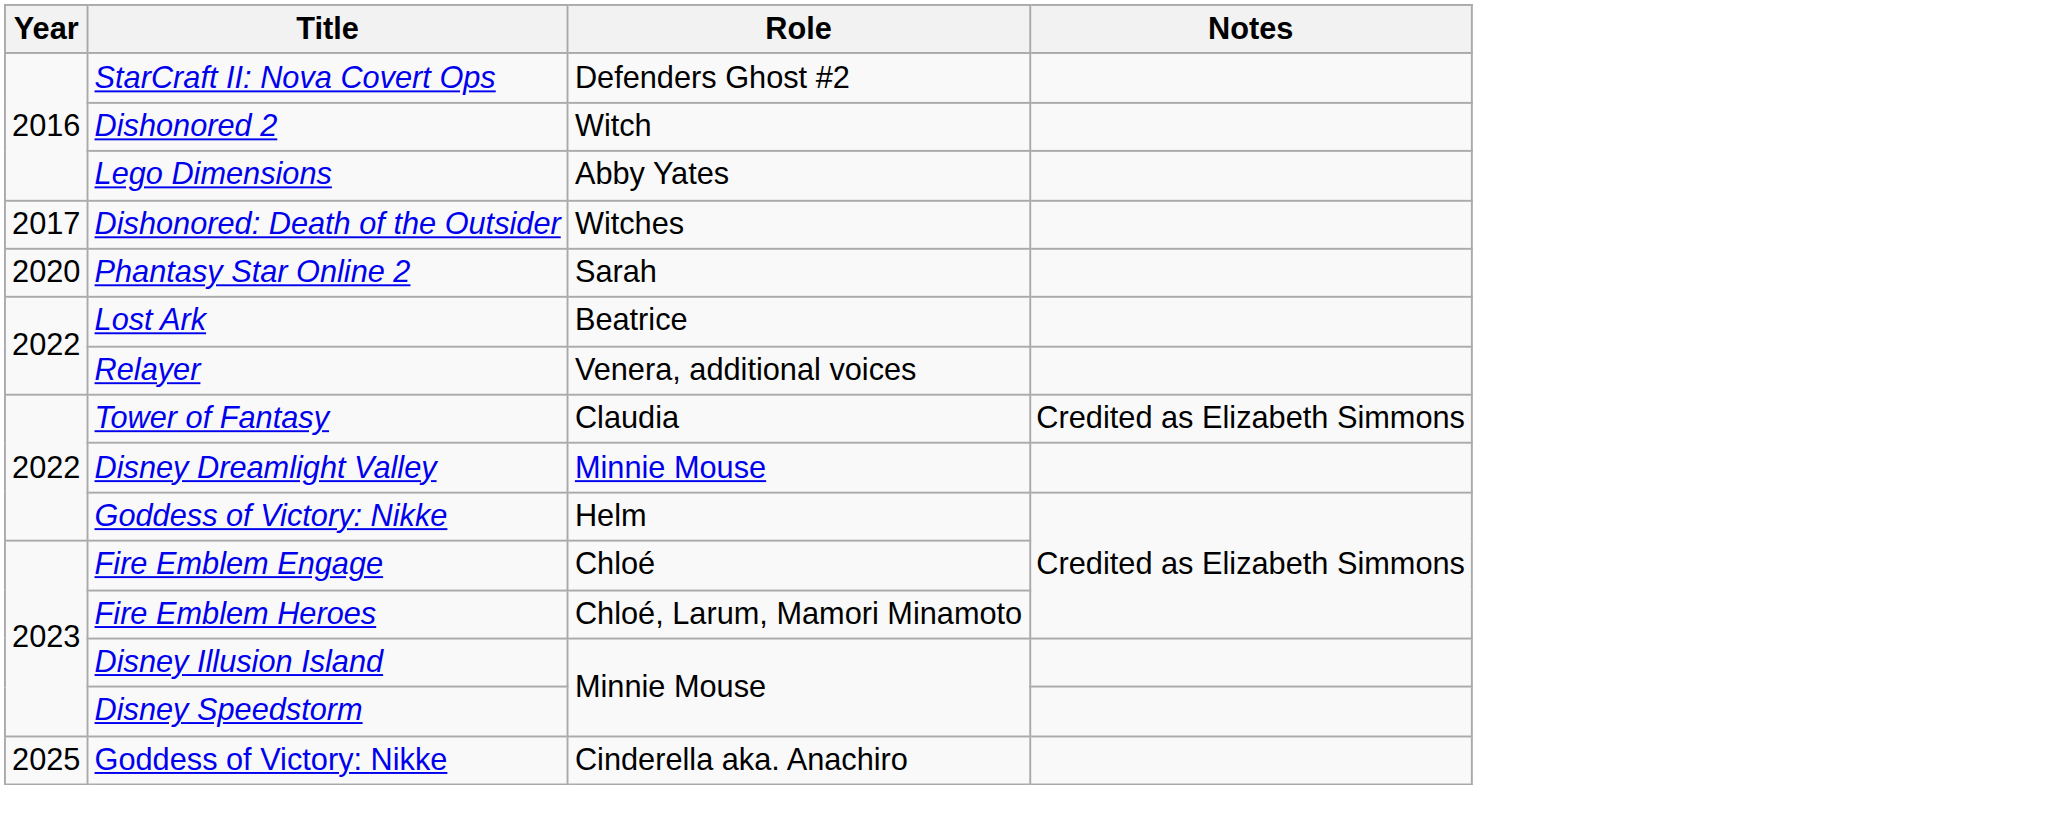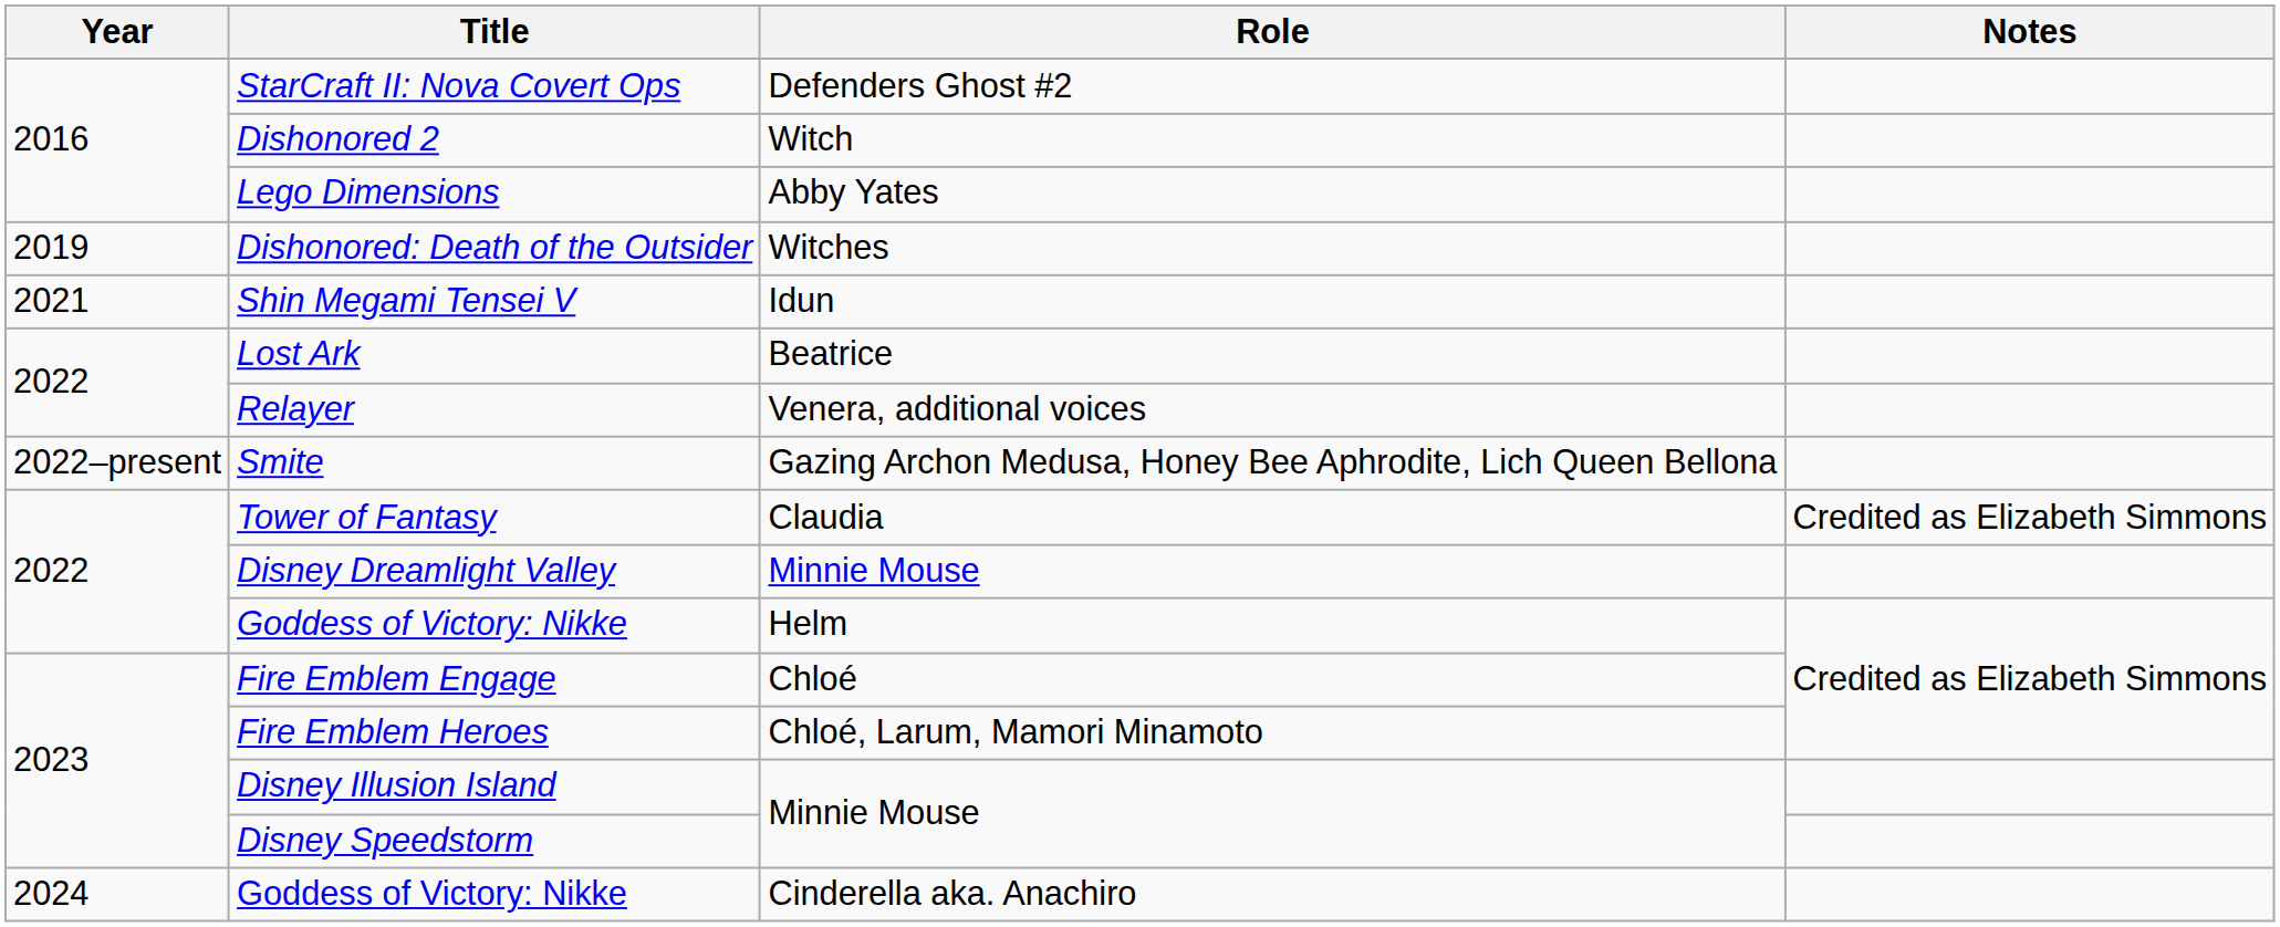 <table class="wikitable sortable">
 <tr>
 <th>Year</th>
 <th>Title</th>
 <th>Role</th>
 <th>Notes</th>
 </tr>
 <tr>
 <td rowspan="3">2016</td>
 <td><em><a href='#'>StarCraft II: Nova Covert Ops</a></em></td>
 <td>Defenders Ghost #2</td>
 <td></td>
 </tr>
 <tr>
 <td><em><a href='#'>Dishonored 2</a></em></td>
 <td>Witch</td>
 <td></td>
 </tr>
 <tr>
 <td><em><a href='#'>Lego Dimensions</a></em></td>
 <td>Abby Yates</td>
 <td></td>
 </tr>
 <tr>
-<td>2017</td>
+<td>2019</td>
 <td><em><a href='#'>Dishonored: Death of the Outsider</a></em></td>
 <td>Witches</td>
 <td></td>
 </tr>
 <tr>
-<td>2020</td>
-<td><em><a href='#'>Phantasy Star Online 2</a></em></td>
-<td>Sarah</td>
+<td>2021</td>
+<td><em><a href='#'>Shin Megami Tensei V</a></em></td>
+<td>Idun</td>
 <td></td>
 </tr>
 <tr>
 <td rowspan="2">2022</td>
 <td><em><a href='#'>Lost Ark</a></em></td>
 <td>Beatrice</td>
 <td></td>
 </tr>
 <tr>
 <td><em><a href='#'>Relayer</a></em></td>
 <td>Venera, additional voices</td>
+<td></td>
+</tr>
+<tr>
+<td>2022–present</td>
+<td><em><a href='#'>Smite</a></em></td>
+<td>Gazing Archon Medusa, Honey Bee Aphrodite, Lich Queen Bellona</td>
 <td></td>
 </tr>
 <tr>
 <td rowspan="3">2022</td>
 <td><em><a href='#'>Tower of Fantasy</a></em></td>
 <td>Claudia</td>
 <td>Credited as Elizabeth Simmons</td>
 </tr>
 <tr>
 <td><em><a href='#'>Disney Dreamlight Valley</a></em></td>
 <td><a href='#'>Minnie Mouse</a></td>
 <td></td>
 </tr>
 <tr>
 <td><em><a href='#'>Goddess of Victory: Nikke</a></em></td>
 <td>Helm</td>
 <td rowspan="3">Credited as Elizabeth Simmons</td>
 </tr>
 <tr>
 <td rowspan="4">2023</td>
 <td><em><a href='#'>Fire Emblem Engage</a></em></td>
 <td>Chloé</td>
 </tr>
 <tr>
 <td><em><a href='#'>Fire Emblem Heroes</a></em></td>
 <td>Chloé, Larum, Mamori Minamoto</td>
 </tr>
 <tr>
 <td><em><a href='#'>Disney Illusion Island</a></em></td>
 <td rowspan="2">Minnie Mouse</td>
 <td></td>
 </tr>
 <tr>
 <td><em><a href='#'>Disney Speedstorm</a></em></td>
 <td></td>
 </tr>
 <tr>
-<td>2025</td>
+<td>2024</td>
 <td><a href='#'>Goddess of Victory: Nikke</a></td>
 <td>Cinderella aka. Anachiro</td>
 <td></td>
 </tr>
 </table>
